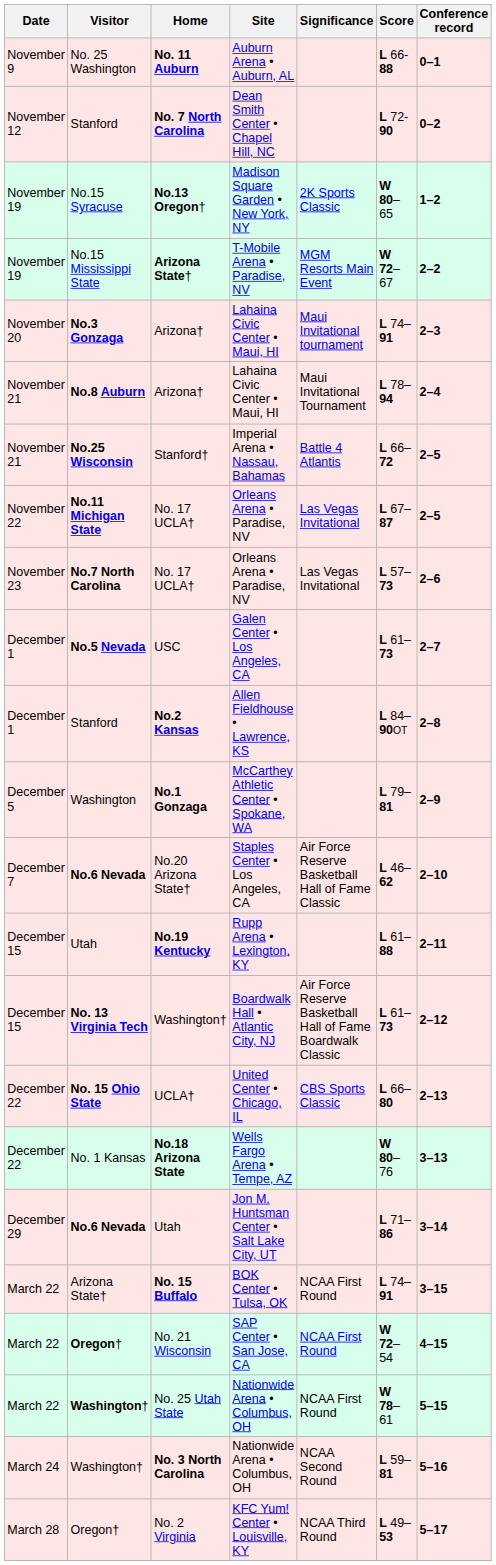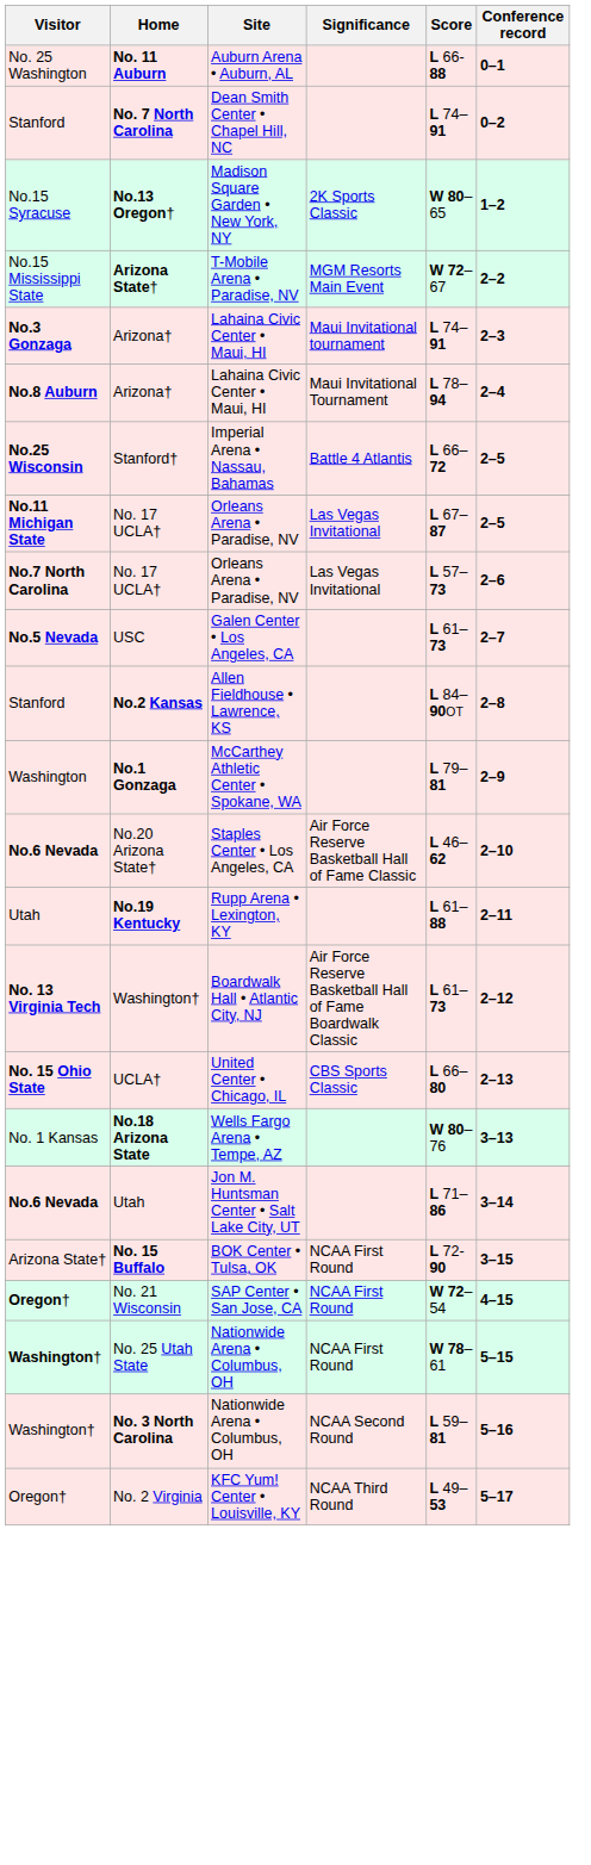 <table class="wikitable">
 <tr>
-<th>Date</th>
 <th>Visitor</th>
 <th>Home</th>
 <th>Site</th>
 <th>Significance</th>
 <th>Score</th>
 <th>Conference record</th>
 </tr>
 <tr style="background:#ffe6e6;">
-<td>November 9</td>
 <td>No. 25 Washington</td>
 <td><strong>No. 11 <a href='#'>Auburn</a></strong></td>
 <td><a href='#'>Auburn Arena</a> • <a href='#'>Auburn, AL</a></td>
 <td></td>
 <td><strong>L</strong> 66-<strong>88</strong></td>
 <td><strong>0–1</strong></td>
 </tr>
 <tr style="background:#ffe6e6;">
-<td>November 12</td>
 <td>Stanford</td>
 <td><strong>No. 7 <a href='#'>North Carolina</a></strong></td>
 <td><a href='#'>Dean Smith Center</a> • <a href='#'>Chapel Hill, NC</a></td>
 <td></td>
-<td><strong>L</strong> 72-<strong>90</strong></td>
+<td><strong>L</strong> 74–<strong>91</strong> </td>
 <td><strong>0–2</strong></td>
 </tr>
 <tr style="background:#d8ffeb;">
-<td>November 19</td>
 <td>No.15 <a href='#'>Syracuse</a></td>
 <td><strong>No.13 Oregon</strong>†</td>
 <td><a href='#'>Madison Square Garden</a> • <a href='#'>New York, NY</a></td>
 <td><a href='#'>2K Sports Classic</a></td>
 <td><strong>W 80</strong>–65 </td>
 <td><strong>1–2</strong></td>
 </tr>
 <tr style="background:#d8ffeb;">
-<td>November 19</td>
 <td>No.15 <a href='#'>Mississippi State</a></td>
 <td><strong>Arizona State</strong>†</td>
 <td><a href='#'>T-Mobile Arena</a> • <a href='#'>Paradise, NV</a></td>
 <td><a href='#'>MGM Resorts Main Event</a></td>
 <td><strong>W 72</strong>–67 </td>
 <td><strong>2–2</strong></td>
 </tr>
 <tr style="background:#ffe6e6;">
-<td>November 20</td>
 <td><strong>No.3 <a href='#'>Gonzaga</a></strong></td>
 <td>Arizona†</td>
 <td><a href='#'>Lahaina Civic Center</a> • <a href='#'>Maui, HI</a></td>
 <td><a href='#'>Maui Invitational tournament</a></td>
 <td><strong>L</strong> 74–<strong>91</strong></td>
 <td><strong>2–3</strong></td>
 </tr>
 <tr style="background:#ffe6e6;">
-<td>November 21</td>
 <td><strong>No.8 <a href='#'>Auburn</a></strong></td>
 <td>Arizona†</td>
 <td>Lahaina Civic Center • Maui, HI</td>
 <td>Maui Invitational Tournament</td>
 <td><strong>L</strong> 78–<strong>94</strong> </td>
 <td><strong>2–4</strong></td>
 </tr>
 <tr style="background:#ffe6e6;">
-<td>November 21</td>
 <td><strong>No.25 <a href='#'>Wisconsin</a></strong></td>
 <td>Stanford†</td>
 <td>Imperial Arena • <a href='#'>Nassau, Bahamas</a></td>
 <td><a href='#'>Battle 4 Atlantis</a></td>
 <td><strong>L</strong> 66–<strong>72</strong> </td>
 <td><strong>2–5</strong></td>
 </tr>
 <tr style="background:#ffe6e6;">
-<td>November 22</td>
 <td><strong>No.11 <a href='#'>Michigan State</a></strong></td>
 <td>No. 17 UCLA†</td>
 <td><a href='#'>Orleans Arena</a> • Paradise, NV</td>
 <td><a href='#'>Las Vegas Invitational</a></td>
 <td><strong>L</strong> 67–<strong>87</strong> </td>
 <td><strong>2–5</strong></td>
 </tr>
 <tr style="background:#ffe6e6;">
-<td>November 23</td>
 <td><strong>No.7 North Carolina</strong></td>
 <td>No. 17 UCLA†</td>
 <td>Orleans Arena • Paradise, NV</td>
 <td>Las Vegas Invitational</td>
 <td><strong>L</strong> 57–<strong>73</strong> </td>
 <td><strong>2–6</strong></td>
 </tr>
 <tr style="background:#ffe6e6;">
-<td>December 1</td>
 <td><strong>No.5 <a href='#'>Nevada</a></strong></td>
 <td>USC</td>
 <td><a href='#'>Galen Center</a> • <a href='#'>Los Angeles, CA</a></td>
 <td></td>
 <td><strong>L</strong> 61–<strong>73</strong> </td>
 <td><strong>2–7</strong></td>
 </tr>
 <tr style="background:#ffe6e6;">
-<td>December 1</td>
 <td>Stanford</td>
 <td><strong>No.2 <a href='#'>Kansas</a></strong></td>
 <td><a href='#'>Allen Fieldhouse</a> • <a href='#'>Lawrence, KS</a></td>
 <td></td>
 <td><strong>L</strong> 84–<strong>90</strong><small>OT</small> </td>
 <td><strong>2–8</strong></td>
 </tr>
 <tr style="background:#ffe6e6;">
-<td>December 5</td>
 <td>Washington</td>
 <td><strong>No.1 Gonzaga</strong></td>
 <td><a href='#'>McCarthey Athletic Center</a> • <a href='#'>Spokane, WA</a></td>
 <td></td>
 <td><strong>L</strong> 79–<strong>81</strong> </td>
 <td><strong>2–9</strong></td>
 </tr>
 <tr style="background:#ffe6e6;">
-<td>December 7</td>
 <td><strong>No.6 Nevada</strong></td>
 <td>No.20 Arizona State†</td>
 <td><a href='#'>Staples Center</a> • Los Angeles, CA</td>
 <td>Air Force Reserve Basketball Hall of Fame Classic</td>
 <td><strong>L</strong> 46–<strong>62</strong> </td>
 <td><strong>2–10</strong></td>
 </tr>
 <tr style="background:#ffe6e6;">
-<td>December 15</td>
 <td>Utah</td>
 <td><strong>No.19 <a href='#'>Kentucky</a></strong></td>
 <td><a href='#'>Rupp Arena</a> • <a href='#'>Lexington, KY</a></td>
 <td></td>
 <td><strong>L</strong> 61–<strong>88</strong> </td>
 <td><strong>2–11</strong></td>
 </tr>
 <tr style="background:#ffe6e6;">
-<td>December 15</td>
 <td><strong>No. 13 <a href='#'>Virginia Tech</a></strong></td>
 <td>Washington†</td>
 <td><a href='#'>Boardwalk Hall</a> • <a href='#'>Atlantic City, NJ</a></td>
 <td>Air Force Reserve Basketball Hall of Fame Boardwalk Classic</td>
 <td><strong>L</strong> 61–<strong>73</strong> </td>
 <td><strong>2–12</strong></td>
 </tr>
 <tr style="background:#ffe6e6;">
-<td>December 22</td>
 <td><strong>No. 15 <a href='#'>Ohio State</a></strong></td>
 <td>UCLA†</td>
 <td><a href='#'>United Center</a> • <a href='#'>Chicago, IL</a></td>
 <td><a href='#'>CBS Sports Classic</a></td>
 <td><strong>L</strong> 66–<strong>80</strong> </td>
 <td><strong>2–13</strong></td>
 </tr>
 <tr style="background:#d8ffeb;">
-<td>December 22</td>
 <td>No. 1 Kansas</td>
 <td><strong>No.18 Arizona State</strong></td>
 <td><a href='#'>Wells Fargo Arena</a> • <a href='#'>Tempe, AZ</a></td>
 <td></td>
 <td><strong>W 80</strong>–76 </td>
 <td><strong>3–13</strong></td>
 </tr>
 <tr style="background:#ffe6e6;">
-<td>December 29</td>
 <td><strong>No.6 Nevada</strong></td>
 <td>Utah</td>
 <td><a href='#'>Jon M. Huntsman Center</a> • <a href='#'>Salt Lake City, UT</a></td>
 <td></td>
 <td><strong>L</strong> 71–<strong>86</strong> </td>
 <td><strong>3–14</strong></td>
 </tr>
 <tr style="background:#ffe6e6;">
-<td>March 22</td>
 <td>Arizona State†</td>
 <td><strong>No. 15 <a href='#'>Buffalo</a></strong></td>
 <td><a href='#'>BOK Center</a> • <a href='#'>Tulsa, OK</a></td>
 <td>NCAA First Round</td>
-<td><strong>L</strong> 74–<strong>91</strong> </td>
+<td><strong>L</strong> 72-<strong>90</strong></td>
 <td><strong>3–15</strong></td>
 </tr>
 <tr style="background:#d8ffeb;">
-<td>March 22</td>
 <td><strong>Oregon</strong>†</td>
 <td>No. 21 <a href='#'>Wisconsin</a></td>
 <td><a href='#'>SAP Center</a> • <a href='#'>San Jose, CA</a></td>
 <td><a href='#'>NCAA First Round</a></td>
 <td><strong>W 72</strong>–54 </td>
 <td><strong>4–15</strong></td>
 </tr>
 <tr style="background:#d8ffeb;">
-<td>March 22</td>
 <td><strong>Washington</strong>†</td>
 <td>No. 25 <a href='#'>Utah State</a></td>
 <td><a href='#'>Nationwide Arena</a> • <a href='#'>Columbus, OH</a></td>
 <td>NCAA First Round</td>
 <td><strong>W 78</strong>–61 </td>
 <td><strong>5–15</strong></td>
 </tr>
 <tr style="background:#ffe6e6;">
-<td>March 24</td>
 <td>Washington†</td>
 <td><strong>No. 3 North Carolina</strong></td>
 <td>Nationwide Arena • Columbus, OH</td>
 <td>NCAA Second Round</td>
 <td><strong>L</strong> 59–<strong>81</strong> </td>
 <td><strong>5–16</strong></td>
 </tr>
 <tr style="background:#ffe6e6;">
-<td>March 28</td>
 <td>Oregon†</td>
 <td>No. 2 <a href='#'>Virginia</a></td>
 <td><a href='#'>KFC Yum! Center</a> • <a href='#'>Louisville, KY</a></td>
 <td>NCAA Third Round</td>
 <td><strong>L</strong> 49–<strong>53</strong> </td>
 <td><strong>5–17</strong></td>
 </tr>
 </table>
